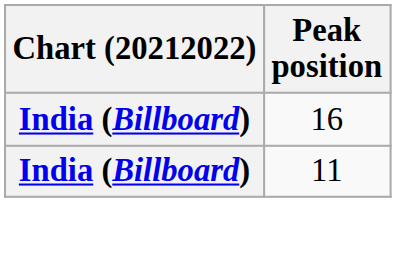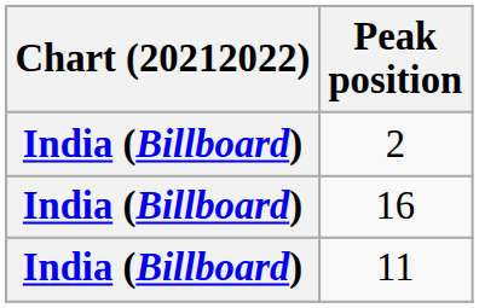 <table class="wikitable sortable plainrowheaders" style="text-align:center">
 <tr>
 <th scope="col">Chart (20212022)</th>
 <th scope="col">Peak<br>position</th>
+</tr>
+<tr>
+<th scope="row"><a href='#'>India</a> (<em><a href='#'>Billboard</a></em>)<br></th>
+<td>2</td>
 </tr>
 <tr>
 <th scope="row"><a href='#'>India</a> (<em><a href='#'>Billboard</a></em>)<br></th>
 <td>16</td>
 </tr>
 <tr>
 <th scope="row"><a href='#'>India</a> (<em><a href='#'>Billboard</a></em>)<br></th>
 <td>11</td>
 </tr>
 </table>
